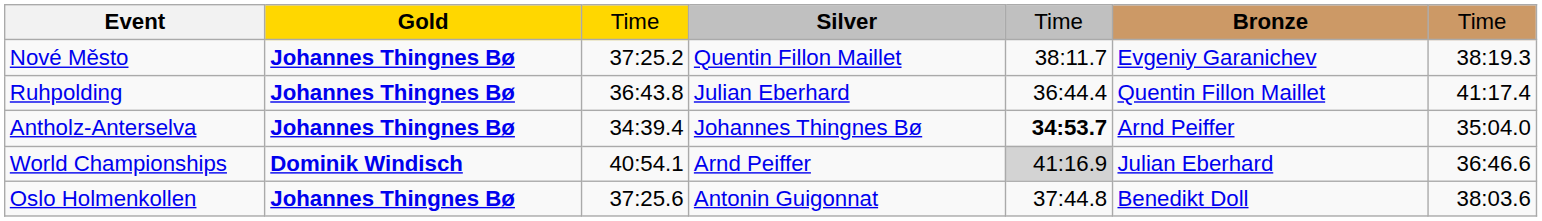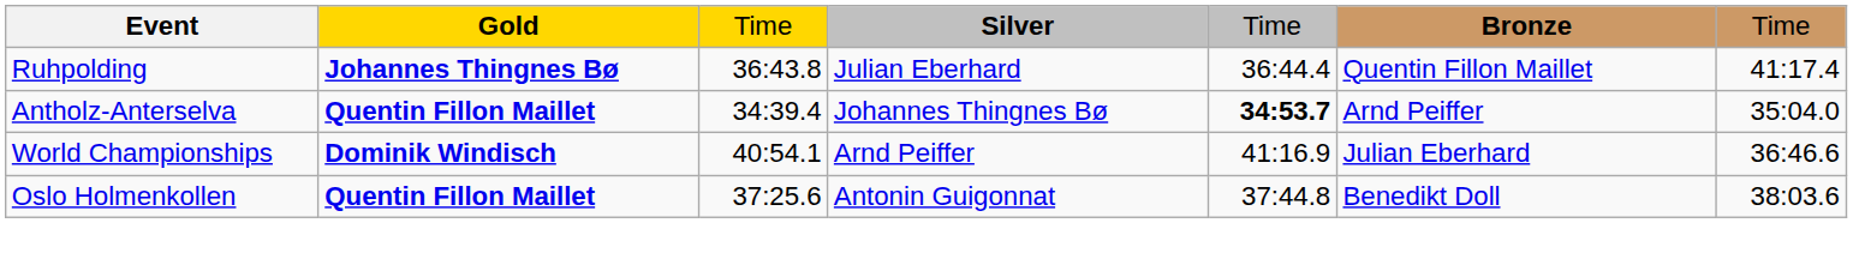 <table class="wikitable">
 <tr>
 <th width="180">Event</th>
 <th width="220" style="background:gold">Gold</th>
 <th width="70" style="background:gold;font-weight:normal">Time</th>
 <th width="220" style="background:silver">Silver</th>
 <th width="70" style="background:silver;font-weight:normal">Time</th>
 <th width="220" style="background:#CC9966">Bronze</th>
 <th width="70" style="background:#CC9966;font-weight:normal">Time</th>
-</tr>
-<tr>
-<td><a href='#'>Nové Město</a><br></td>
-<td><strong><a href='#'>Johannes Thingnes Bø</a></strong><br></td>
-<td align="right">37:25.2 <br> </td>
-<td><a href='#'>Quentin Fillon Maillet</a><br></td>
-<td align="right">38:11.7 <br> </td>
-<td><a href='#'>Evgeniy Garanichev</a><br></td>
-<td align="right">38:19.3 <br> </td>
 </tr>
 <tr>
 <td><a href='#'>Ruhpolding</a><br></td>
 <td><strong><a href='#'>Johannes Thingnes Bø</a></strong><br></td>
 <td align="right">36:43.8 <br> </td>
 <td><a href='#'>Julian Eberhard</a><br></td>
 <td align="right">36:44.4 <br> </td>
 <td><a href='#'>Quentin Fillon Maillet</a><br></td>
 <td align="right">41:17.4 <br> </td>
 </tr>
 <tr>
 <td><a href='#'>Antholz-Anterselva</a><br></td>
-<td><strong><a href='#'>Johannes Thingnes Bø</a></strong><br></td>
+<td><strong><a href='#'>Quentin Fillon Maillet</a></strong><br></td>
 <td align="right">34:39.4 <br> </td>
 <td><a href='#'>Johannes Thingnes Bø</a><br></td>
 <td align="right"><strong>34:53.7 <br> </strong></td>
 <td><a href='#'>Arnd Peiffer</a><br></td>
 <td align="right">35:04.0 <br> </td>
 </tr>
 <tr>
 <td><a href='#'>World Championships</a><br></td>
 <td><strong><a href='#'>Dominik Windisch</a></strong><br></td>
 <td align="right">40:54.1 <br> </td>
 <td><a href='#'>Arnd Peiffer</a><br></td>
-<td align="right" style="background: lightgrey;">41:16.9 <br> </td>
+<td align="right">41:16.9 <br> </td>
 <td><a href='#'>Julian Eberhard</a><br></td>
 <td align="right">36:46.6 <br> </td>
 </tr>
 <tr>
 <td><a href='#'>Oslo Holmenkollen</a><br></td>
-<td><strong><a href='#'>Johannes Thingnes Bø</a></strong><br></td>
+<td><strong><a href='#'>Quentin Fillon Maillet</a></strong><br></td>
 <td align="right">37:25.6 <br> </td>
 <td><a href='#'>Antonin Guigonnat</a><br></td>
 <td align="right">37:44.8 <br> </td>
 <td><a href='#'>Benedikt Doll</a><br></td>
 <td align="right">38:03.6 <br> </td>
 </tr>
 </table>
